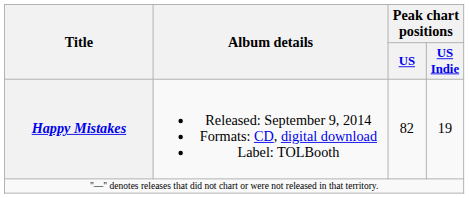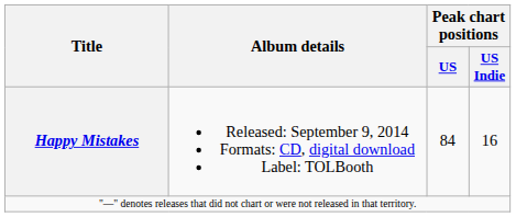 <table class="wikitable plainrowheaders" style="text-align:center;">
 <tr>
 <th scope="col" rowspan="2" style="width:10em;">Title</th>
 <th scope="col" rowspan="2" style="width:16em;">Album details</th>
 <th scope="col" colspan="2">Peak chart<br>positions</th>
 </tr>
 <tr>
 <th scope="col" style="width:2.5em;font-size:90%;"><a href='#'>US</a><br></th>
 <th scope="col" style="width:2.5em;font-size:90%;"><a href='#'>US<br>Indie</a><br></th>
 </tr>
 <tr>
 <th scope="row"><em><a href='#'>Happy Mistakes</a></em></th>
 <td><br><ul><li>Released: September 9, 2014</li><li>Formats: <a href='#'>CD</a>, <a href='#'>digital download</a></li><li>Label: TOLBooth</li></ul></td>
-<td>82</td>
-<td>19</td>
+<td>84</td>
+<td>16</td>
 </tr>
 <tr>
 <td align="center" colspan="15" style="font-size:8pt">"—" denotes releases that did not chart or were not released in that territory.</td>
 </tr>
 </table>
